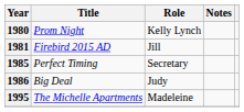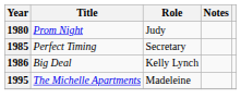 <table class="wikitable plainrowheaders sortable" style="margin-right: 0;">
 <tr>
 <th scope="col">Year</th>
 <th scope="col">Title</th>
 <th scope="col">Role</th>
 <th scope="col" class="unsortable">Notes</th>
 <th scope="col" class="unsortable"></th>
 </tr>
 <tr>
 <th scope="row">1980</th>
 <td><em><a href='#'>Prom Night</a></em></td>
-<td>Kelly Lynch</td>
-<td></td>
-<td style="text-align:center;"></td>
-</tr>
-<tr>
-<th scope="row">1981</th>
-<td><em><a href='#'>Firebird 2015 AD</a></em></td>
-<td>Jill</td>
+<td>Judy</td>
 <td></td>
 <td style="text-align:center;"></td>
 </tr>
 <tr>
 <th scope="row">1985</th>
 <td><em>Perfect Timing</em></td>
 <td>Secretary</td>
 <td></td>
 <td style="text-align:center;"></td>
 </tr>
 <tr>
 <th scope="row">1986</th>
 <td><em>Big Deal</em></td>
-<td>Judy</td>
+<td>Kelly Lynch</td>
 <td></td>
 <td style="text-align:center;"></td>
 </tr>
 <tr>
 <th scope="row">1995</th>
 <td data-sort-value="Michelle Apartments, The"><em><a href='#'>The Michelle Apartments</a></em></td>
 <td>Madeleine</td>
 <td></td>
 <td style="text-align:center;"></td>
 </tr>
 <tr>
 </tr>
 </table>
